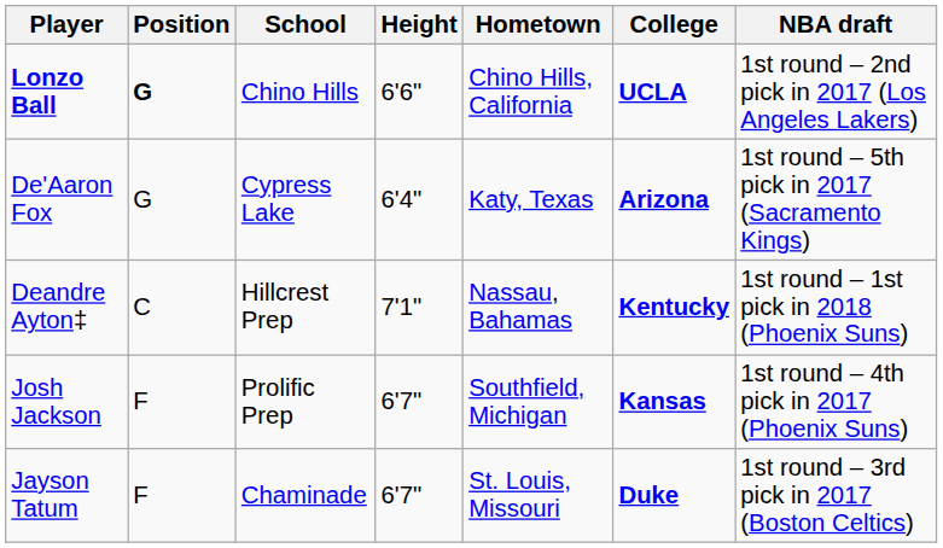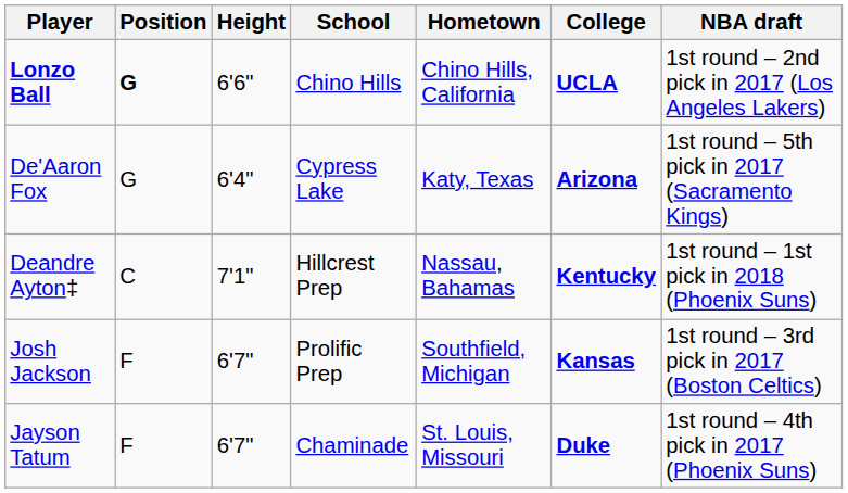 <table class="wikitable">
 <tr>
 <th>Player</th>
 <th>Position</th>
+<th>Height</th>
 <th>School</th>
-<th>Height</th>
 <th>Hometown</th>
 <th>College</th>
 <th>NBA draft</th>
 </tr>
 <tr>
 <td><strong><a href='#'>Lonzo Ball</a></strong></td>
 <td><strong>G</strong></td>
+<td>6'6"</td>
 <td><a href='#'>Chino Hills</a></td>
-<td>6'6"</td>
 <td><a href='#'>Chino Hills, California</a></td>
 <td><strong><a href='#'>UCLA</a></strong></td>
 <td>1st round – 2nd pick in <a href='#'>2017</a> (<a href='#'>Los Angeles Lakers</a>)</td>
 </tr>
 <tr>
 <td><a href='#'>De'Aaron Fox</a></td>
 <td>G</td>
+<td>6'4"</td>
 <td><a href='#'>Cypress Lake</a></td>
-<td>6'4"</td>
 <td><a href='#'>Katy, Texas</a></td>
 <td><strong><a href='#'>Arizona</a></strong></td>
 <td>1st round – 5th pick in <a href='#'>2017</a> (<a href='#'>Sacramento Kings</a>)</td>
 </tr>
 <tr>
 <td><a href='#'>Deandre Ayton</a>‡</td>
 <td>C</td>
+<td>7'1"</td>
 <td>Hillcrest Prep</td>
-<td>7'1"</td>
 <td><a href='#'>Nassau</a>, <a href='#'>Bahamas</a></td>
 <td><strong><a href='#'>Kentucky</a></strong></td>
 <td>1st round – 1st pick in <a href='#'>2018</a> (<a href='#'>Phoenix Suns</a>)</td>
 </tr>
 <tr>
 <td><a href='#'>Josh Jackson</a></td>
 <td>F</td>
+<td>6'7"</td>
 <td>Prolific Prep</td>
-<td>6'7"</td>
 <td><a href='#'>Southfield, Michigan</a></td>
 <td><strong><a href='#'>Kansas</a></strong></td>
-<td>1st round – 4th pick in <a href='#'>2017</a> (<a href='#'>Phoenix Suns</a>)</td>
+<td>1st round – 3rd pick in <a href='#'>2017</a> (<a href='#'>Boston Celtics</a>)</td>
 </tr>
 <tr>
 <td><a href='#'>Jayson Tatum</a></td>
 <td>F</td>
+<td>6'7"</td>
 <td><a href='#'>Chaminade</a></td>
-<td>6'7"</td>
 <td><a href='#'>St. Louis, Missouri</a></td>
 <td><strong><a href='#'>Duke</a></strong></td>
-<td>1st round – 3rd pick in <a href='#'>2017</a> (<a href='#'>Boston Celtics</a>)</td>
+<td>1st round – 4th pick in <a href='#'>2017</a> (<a href='#'>Phoenix Suns</a>)</td>
 </tr>
 </table>
